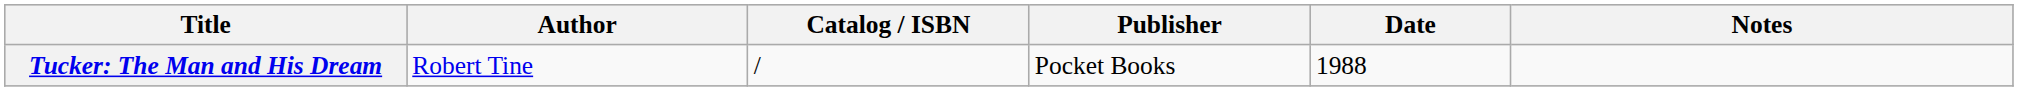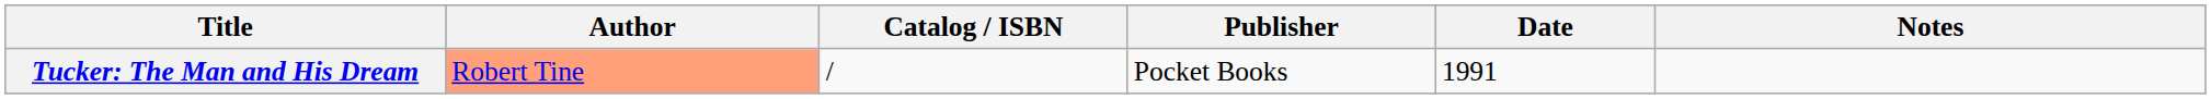 <table class="wikitable sortable" style="width:100%;">
 <tr>
 <th width=20%>Title</th>
 <th width=17%>Author</th>
 <th width=14%>Catalog / ISBN</th>
 <th width=14%>Publisher</th>
 <th width=10%>Date</th>
 <th width=25%>Notes</th>
 </tr>
 <tr>
 <th><em><a href='#'>Tucker: The Man and His Dream</a></em></th>
-<td><a href='#'>Robert Tine</a></td>
+<td style="background: lightsalmon;"><a href='#'>Robert Tine</a></td>
 <td> / </td>
 <td>Pocket Books</td>
-<td>1988</td>
+<td>1991</td>
 <td></td>
 </tr>
 </table>
